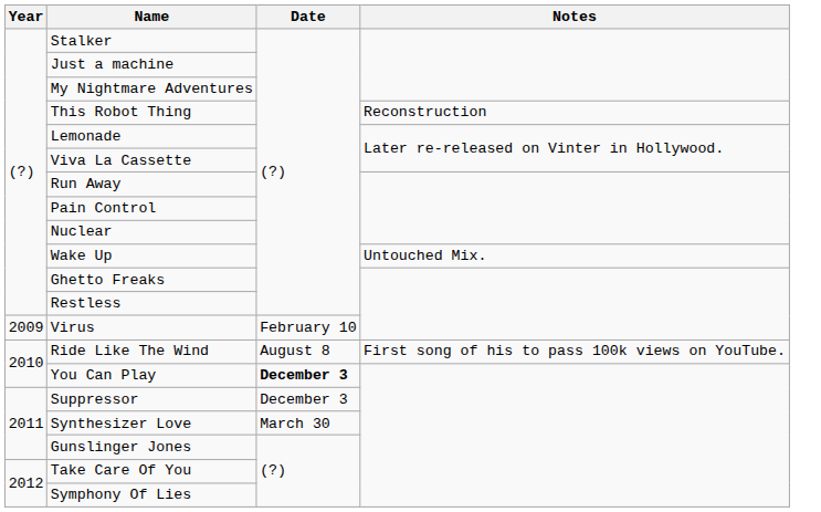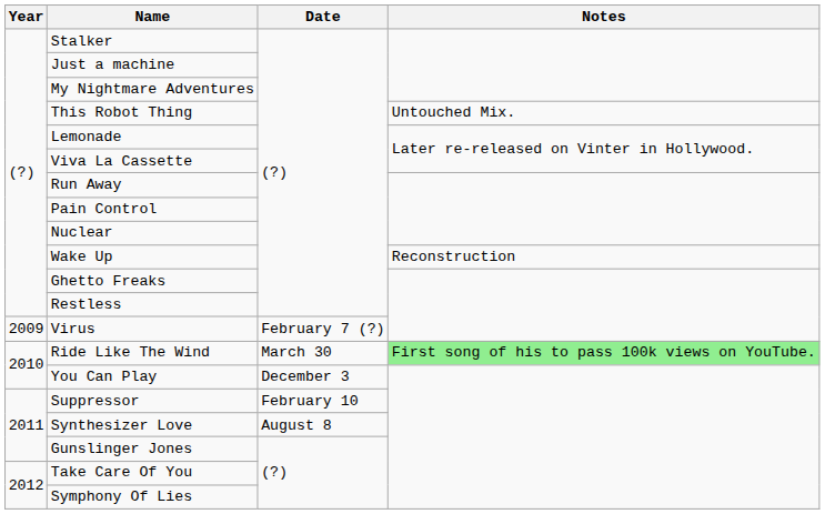 <table class="wikitable">
 <tr>
 <th>Year</th>
 <th>Name</th>
 <th>Date</th>
 <th>Notes</th>
 </tr>
 <tr>
 <td rowspan="12">(?)</td>
 <td>Stalker</td>
 <td rowspan="12">(?)</td>
 </tr>
 <tr>
 <td>Just a machine</td>
 </tr>
 <tr>
 <td>My Nightmare Adventures</td>
 </tr>
 <tr>
 <td>This Robot Thing</td>
-<td>Reconstruction</td>
+<td>Untouched Mix.</td>
 </tr>
 <tr>
 <td>Lemonade</td>
 <td rowspan="2">Later re-released on Vinter in Hollywood.</td>
 </tr>
 <tr>
 <td>Viva La Cassette</td>
 </tr>
 <tr>
 <td>Run Away</td>
 </tr>
 <tr>
 <td>Pain Control</td>
 </tr>
 <tr>
 <td>Nuclear</td>
 </tr>
 <tr>
 <td>Wake Up</td>
-<td>Untouched Mix.</td>
+<td>Reconstruction</td>
 </tr>
 <tr>
 <td>Ghetto Freaks</td>
 </tr>
 <tr>
 <td>Restless</td>
 </tr>
 <tr>
 <td>2009</td>
 <td>Virus</td>
-<td>February 10</td>
+<td>February 7 (?)</td>
 </tr>
 <tr>
 <td rowspan="2">2010</td>
 <td>Ride Like The Wind</td>
-<td>August 8</td>
-<td>First song of his to pass 100k views on YouTube.</td>
+<td>March 30</td>
+<td style="background: lightgreen;">First song of his to pass 100k views on YouTube.</td>
 </tr>
 <tr>
 <td>You Can Play</td>
-<td><strong>December 3</strong></td>
+<td>December 3</td>
 </tr>
 <tr>
 <td rowspan="3">2011</td>
 <td>Suppressor</td>
-<td>December 3</td>
+<td>February 10</td>
 </tr>
 <tr>
 <td>Synthesizer Love</td>
-<td>March 30</td>
+<td>August 8</td>
 </tr>
 <tr>
 <td>Gunslinger Jones</td>
 <td rowspan="3">(?)</td>
 </tr>
 <tr>
 <td rowspan="2">2012</td>
 <td>Take Care Of You</td>
 </tr>
 <tr>
 <td>Symphony Of Lies</td>
 </tr>
 </table>
